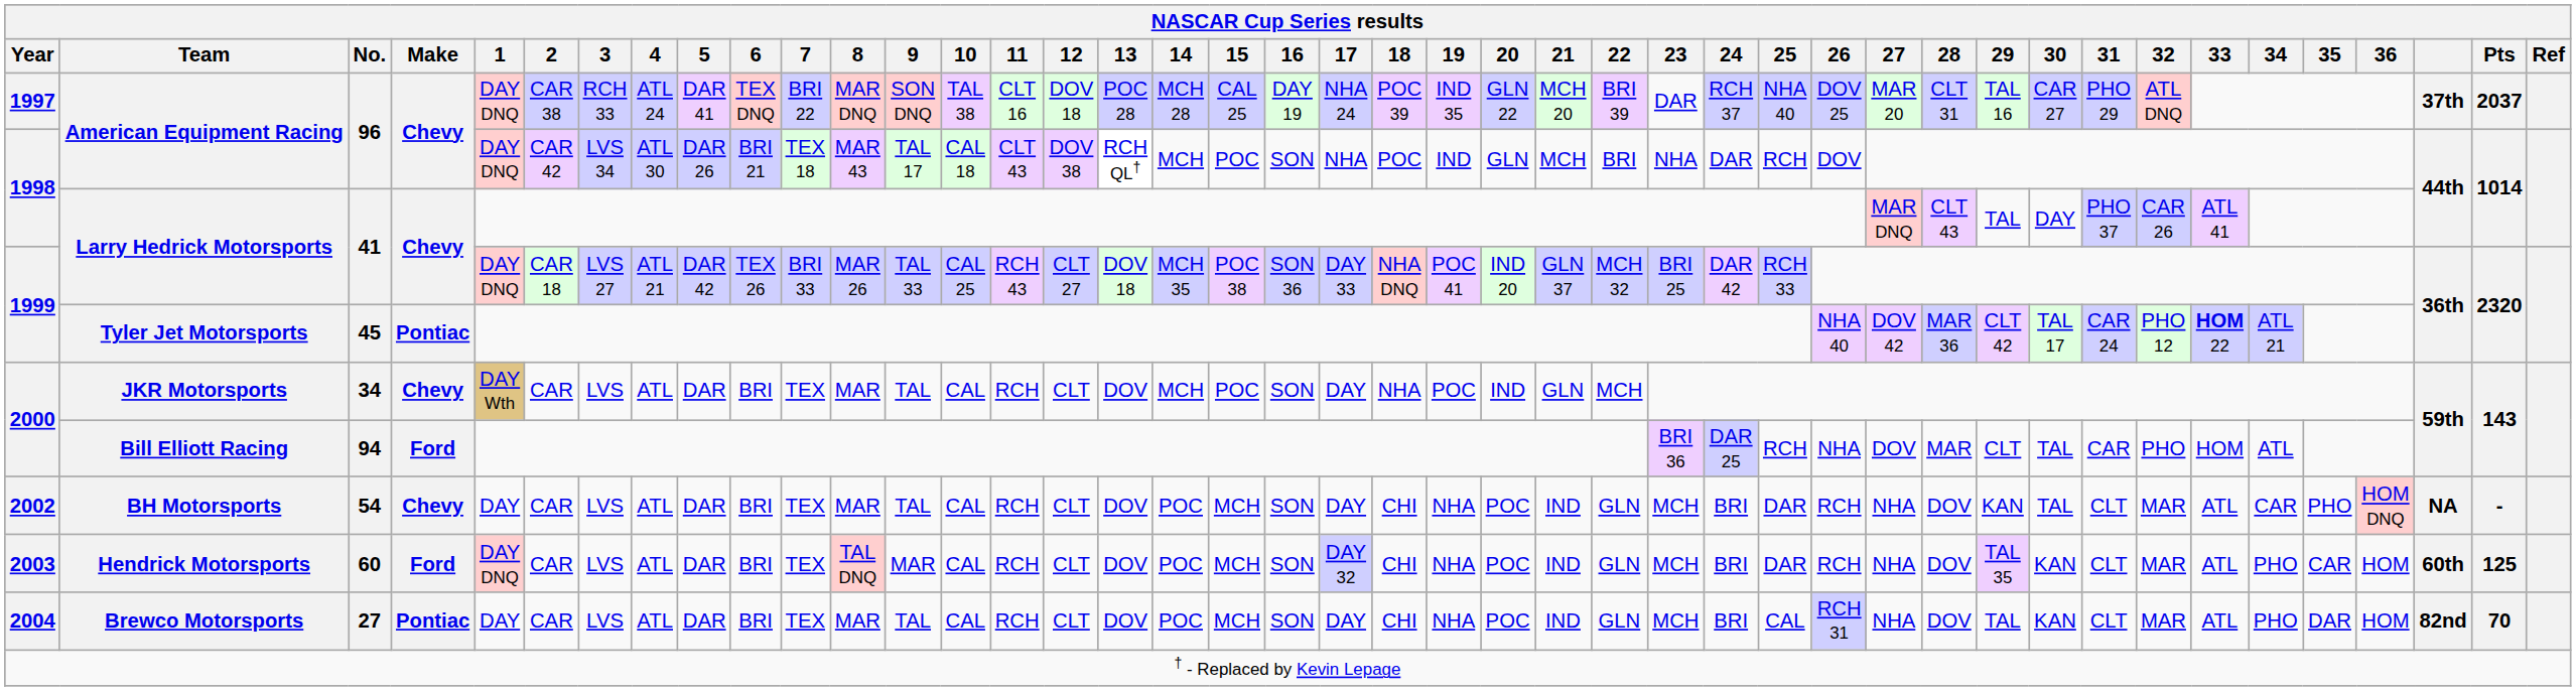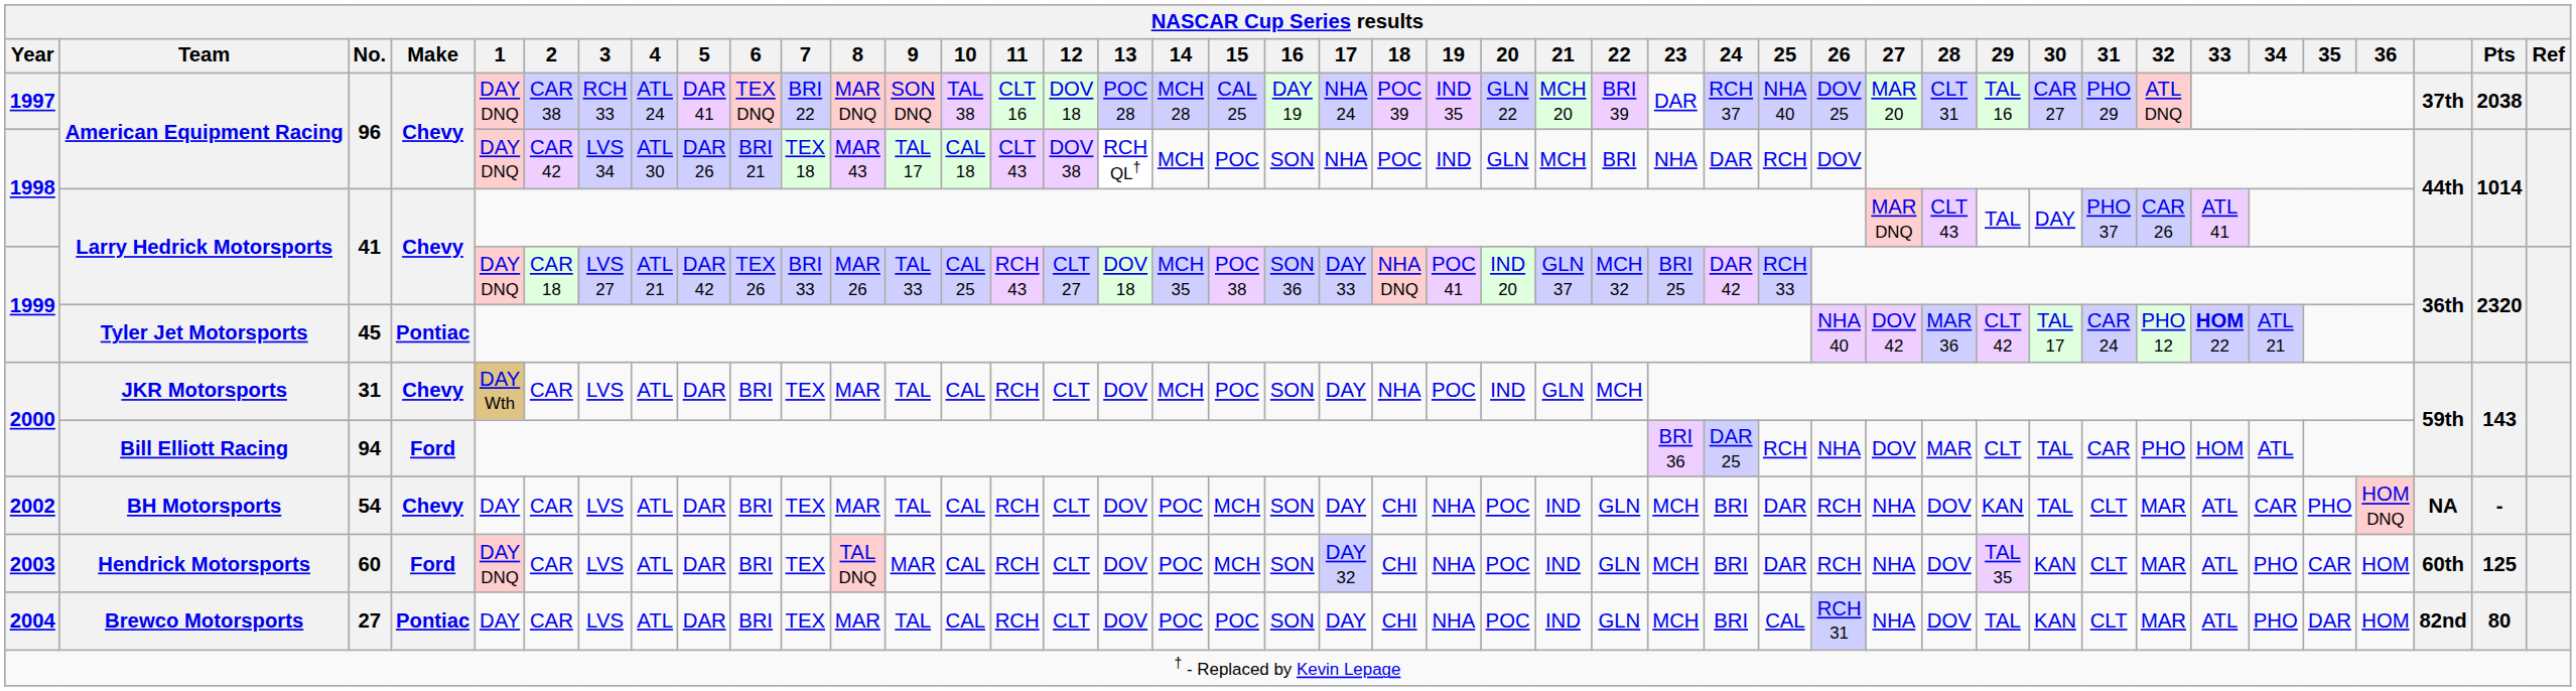 <table class="wikitable" style="text-align:center; font-size:75%">
 <tr>
 <th colspan=45><a href='#'>NASCAR Cup Series</a> results</th>
 </tr>
 <tr>
 <th>Year</th>
 <th>Team</th>
 <th>No.</th>
 <th>Make</th>
 <th>1</th>
 <th>2</th>
 <th>3</th>
 <th>4</th>
 <th>5</th>
 <th>6</th>
 <th>7</th>
 <th>8</th>
 <th>9</th>
 <th>10</th>
 <th>11</th>
 <th>12</th>
 <th>13</th>
 <th>14</th>
 <th>15</th>
 <th>16</th>
 <th>17</th>
 <th>18</th>
 <th>19</th>
 <th>20</th>
 <th>21</th>
 <th>22</th>
 <th>23</th>
 <th>24</th>
 <th>25</th>
 <th>26</th>
 <th>27</th>
 <th>28</th>
 <th>29</th>
 <th>30</th>
 <th>31</th>
 <th>32</th>
 <th>33</th>
 <th>34</th>
 <th>35</th>
 <th>36</th>
 <th></th>
 <th>Pts</th>
 <th>Ref</th>
 </tr>
 <tr>
 <th><a href='#'>1997</a></th>
 <th rowspan=2><a href='#'>American Equipment Racing</a></th>
 <th rowspan=2>96</th>
 <th rowspan=2><a href='#'>Chevy</a></th>
 <td style="background:#FFCFCF;"><a href='#'>DAY</a><br><small>DNQ</small></td>
 <td style="background:#CFCFFF;"><a href='#'>CAR</a><br><small>38</small></td>
 <td style="background:#CFCFFF;"><a href='#'>RCH</a><br><small>33</small></td>
 <td style="background:#CFCFFF;"><a href='#'>ATL</a><br><small>24</small></td>
 <td style="background:#EFCFFF;"><a href='#'>DAR</a><br><small>41</small></td>
 <td style="background:#FFCFCF;"><a href='#'>TEX</a><br><small>DNQ</small></td>
 <td style="background:#CFCFFF;"><a href='#'>BRI</a><br><small>22</small></td>
 <td style="background:#FFCFCF;"><a href='#'>MAR</a><br><small>DNQ</small></td>
 <td style="background:#FFCFCF;"><a href='#'>SON</a><br><small>DNQ</small></td>
 <td style="background:#EFCFFF;"><a href='#'>TAL</a><br><small>38</small></td>
 <td style="background:#DFFFDF;"><a href='#'>CLT</a><br><small>16</small></td>
 <td style="background:#DFFFDF;"><a href='#'>DOV</a><br><small>18</small></td>
 <td style="background:#CFCFFF;"><a href='#'>POC</a><br><small>28</small></td>
 <td style="background:#CFCFFF;"><a href='#'>MCH</a><br><small>28</small></td>
 <td style="background:#CFCFFF;"><a href='#'>CAL</a><br><small>25</small></td>
 <td style="background:#DFFFDF;"><a href='#'>DAY</a><br><small>19</small></td>
 <td style="background:#CFCFFF;"><a href='#'>NHA</a><br><small>24</small></td>
 <td style="background:#EFCFFF;"><a href='#'>POC</a><br><small>39</small></td>
 <td style="background:#EFCFFF;"><a href='#'>IND</a><br><small>35</small></td>
 <td style="background:#CFCFFF;"><a href='#'>GLN</a><br><small>22</small></td>
 <td style="background:#DFFFDF;"><a href='#'>MCH</a><br><small>20</small></td>
 <td style="background:#EFCFFF;"><a href='#'>BRI</a><br><small>39</small></td>
 <td><a href='#'>DAR</a></td>
 <td style="background:#CFCFFF;"><a href='#'>RCH</a><br><small>37</small></td>
 <td style="background:#CFCFFF;"><a href='#'>NHA</a><br><small>40</small></td>
 <td style="background:#CFCFFF;"><a href='#'>DOV</a><br><small>25</small></td>
 <td style="background:#DFFFDF;"><a href='#'>MAR</a><br><small>20</small></td>
 <td style="background:#CFCFFF;"><a href='#'>CLT</a><br><small>31</small></td>
 <td style="background:#DFFFDF;"><a href='#'>TAL</a><br><small>16</small></td>
 <td style="background:#CFCFFF;"><a href='#'>CAR</a><br><small>27</small></td>
 <td style="background:#CFCFFF;"><a href='#'>PHO</a><br><small>29</small></td>
 <td style="background:#FFCFCF;"><a href='#'>ATL</a><br><small>DNQ</small></td>
 <td colspan=4></td>
 <th>37th</th>
-<th>2037</th>
+<th>2038</th>
 <th></th>
 </tr>
 <tr>
 <th rowspan=2><a href='#'>1998</a></th>
 <td style="background:#FFCFCF;"><a href='#'>DAY</a><br><small>DNQ</small></td>
 <td style="background:#EFCFFF;"><a href='#'>CAR</a><br><small>42</small></td>
 <td style="background:#CFCFFF;"><a href='#'>LVS</a><br><small>34</small></td>
 <td style="background:#CFCFFF;"><a href='#'>ATL</a><br><small>30</small></td>
 <td style="background:#CFCFFF;"><a href='#'>DAR</a><br><small>26</small></td>
 <td style="background:#CFCFFF;"><a href='#'>BRI</a><br><small>21</small></td>
 <td style="background:#DFFFDF;"><a href='#'>TEX</a><br><small>18</small></td>
 <td style="background:#EFCFFF;"><a href='#'>MAR</a><br><small>43</small></td>
 <td style="background:#DFFFDF;"><a href='#'>TAL</a><br><small>17</small></td>
 <td style="background:#DFFFDF;"><a href='#'>CAL</a><br><small>18</small></td>
 <td style="background:#EFCFFF;"><a href='#'>CLT</a><br><small>43</small></td>
 <td style="background:#EFCFFF;"><a href='#'>DOV</a><br><small>38</small></td>
 <td style="background:#FFFFFF;"><a href='#'>RCH</a><br><small>QL<sup>†</sup></small></td>
 <td><a href='#'>MCH</a></td>
 <td><a href='#'>POC</a></td>
 <td><a href='#'>SON</a></td>
 <td><a href='#'>NHA</a></td>
 <td><a href='#'>POC</a></td>
 <td><a href='#'>IND</a></td>
 <td><a href='#'>GLN</a></td>
 <td><a href='#'>MCH</a></td>
 <td><a href='#'>BRI</a></td>
 <td><a href='#'>NHA</a></td>
 <td><a href='#'>DAR</a></td>
 <td><a href='#'>RCH</a></td>
 <td><a href='#'>DOV</a></td>
 <td colspan=10></td>
 <th rowspan=2>44th</th>
 <th rowspan=2>1014</th>
 <th rowspan=2></th>
 </tr>
 <tr>
 <th rowspan=2><a href='#'>Larry Hedrick Motorsports</a></th>
 <th rowspan=2>41</th>
 <th rowspan=2><a href='#'>Chevy</a></th>
 <td colspan=26></td>
 <td style="background:#FFCFCF;"><a href='#'>MAR</a><br><small>DNQ</small></td>
 <td style="background:#EFCFFF;"><a href='#'>CLT</a><br><small>43</small></td>
 <td><a href='#'>TAL</a></td>
 <td><a href='#'>DAY</a></td>
 <td style="background:#CFCFFF;"><a href='#'>PHO</a><br><small>37</small></td>
 <td style="background:#CFCFFF;"><a href='#'>CAR</a><br><small>26</small></td>
 <td style="background:#EFCFFF;"><a href='#'>ATL</a><br><small>41</small></td>
 <td colspan=3></td>
 </tr>
 <tr>
 <th rowspan=2><a href='#'>1999</a></th>
 <td style="background:#FFCFCF;"><a href='#'>DAY</a><br><small>DNQ</small></td>
 <td style="background:#DFFFDF;"><a href='#'>CAR</a><br><small>18</small></td>
 <td style="background:#CFCFFF;"><a href='#'>LVS</a><br><small>27</small></td>
 <td style="background:#CFCFFF;"><a href='#'>ATL</a><br><small>21</small></td>
 <td style="background:#CFCFFF;"><a href='#'>DAR</a><br><small>42</small></td>
 <td style="background:#CFCFFF;"><a href='#'>TEX</a><br><small>26</small></td>
 <td style="background:#CFCFFF;"><a href='#'>BRI</a><br><small>33</small></td>
 <td style="background:#CFCFFF;"><a href='#'>MAR</a><br><small>26</small></td>
 <td style="background:#CFCFFF;"><a href='#'>TAL</a><br><small>33</small></td>
 <td style="background:#CFCFFF;"><a href='#'>CAL</a><br><small>25</small></td>
 <td style="background:#EFCFFF;"><a href='#'>RCH</a><br><small>43</small></td>
 <td style="background:#CFCFFF;"><a href='#'>CLT</a><br><small>27</small></td>
 <td style="background:#DFFFDF;"><a href='#'>DOV</a><br><small>18</small></td>
 <td style="background:#CFCFFF;"><a href='#'>MCH</a><br><small>35</small></td>
 <td style="background:#EFCFFF;"><a href='#'>POC</a><br><small>38</small></td>
 <td style="background:#CFCFFF;"><a href='#'>SON</a><br><small>36</small></td>
 <td style="background:#CFCFFF;"><a href='#'>DAY</a><br><small>33</small></td>
 <td style="background:#FFCFCF;"><a href='#'>NHA</a><br><small>DNQ</small></td>
 <td style="background:#EFCFFF;"><a href='#'>POC</a><br><small>41</small></td>
 <td style="background:#DFFFDF;"><a href='#'>IND</a><br><small>20</small></td>
 <td style="background:#CFCFFF;"><a href='#'>GLN</a><br><small>37</small></td>
 <td style="background:#CFCFFF;"><a href='#'>MCH</a><br><small>32</small></td>
 <td style="background:#CFCFFF;"><a href='#'>BRI</a><br><small>25</small></td>
 <td style="background:#EFCFFF;"><a href='#'>DAR</a><br><small>42</small></td>
 <td style="background:#CFCFFF;"><a href='#'>RCH</a><br><small>33</small></td>
 <td colspan=11></td>
 <th rowspan=2>36th</th>
 <th rowspan=2>2320</th>
 <th rowspan=2></th>
 </tr>
 <tr>
 <th><a href='#'>Tyler Jet Motorsports</a></th>
 <th>45</th>
 <th><a href='#'>Pontiac</a></th>
 <td colspan=25></td>
 <td style="background:#EFCFFF;"><a href='#'>NHA</a><br><small>40</small></td>
 <td style="background:#EFCFFF;"><a href='#'>DOV</a><br><small>42</small></td>
 <td style="background:#CFCFFF;"><a href='#'>MAR</a><br><small>36</small></td>
 <td style="background:#EFCFFF;"><a href='#'>CLT</a><br><small>42</small></td>
 <td style="background:#DFFFDF;"><a href='#'>TAL</a><br><small>17</small></td>
 <td style="background:#CFCFFF;"><a href='#'>CAR</a><br><small>24</small></td>
 <td style="background:#DFFFDF;"><a href='#'>PHO</a><br><small>12</small></td>
 <td style="background:#CFCFFF;"><strong><a href='#'>HOM</a></strong><br><small>22</small></td>
 <td style="background:#CFCFFF;"><a href='#'>ATL</a><br><small>21</small></td>
 <td colspan=2></td>
 </tr>
 <tr>
 <th rowspan=2><a href='#'>2000</a></th>
 <th><a href='#'>JKR Motorsports</a></th>
-<th>34</th>
+<th>31</th>
 <th><a href='#'>Chevy</a></th>
 <td style="background:#DFC484;"><a href='#'>DAY</a><br><small>Wth</small></td>
 <td><a href='#'>CAR</a></td>
 <td><a href='#'>LVS</a></td>
 <td><a href='#'>ATL</a></td>
 <td><a href='#'>DAR</a></td>
 <td><a href='#'>BRI</a></td>
 <td><a href='#'>TEX</a></td>
 <td><a href='#'>MAR</a></td>
 <td><a href='#'>TAL</a></td>
 <td><a href='#'>CAL</a></td>
 <td><a href='#'>RCH</a></td>
 <td><a href='#'>CLT</a></td>
 <td><a href='#'>DOV</a></td>
 <td><a href='#'>MCH</a></td>
 <td><a href='#'>POC</a></td>
 <td><a href='#'>SON</a></td>
 <td><a href='#'>DAY</a></td>
 <td><a href='#'>NHA</a></td>
 <td><a href='#'>POC</a></td>
 <td><a href='#'>IND</a></td>
 <td><a href='#'>GLN</a></td>
 <td><a href='#'>MCH</a></td>
 <td colspan=14></td>
 <th rowspan=2>59th</th>
 <th rowspan=2>143</th>
 <th rowspan=2></th>
 </tr>
 <tr>
 <th><a href='#'>Bill Elliott Racing</a></th>
 <th>94</th>
 <th><a href='#'>Ford</a></th>
 <td colspan=22></td>
 <td style="background:#EFCFFF;"><a href='#'>BRI</a><br><small>36</small></td>
 <td style="background:#CFCFFF;"><a href='#'>DAR</a><br><small>25</small></td>
 <td><a href='#'>RCH</a></td>
 <td><a href='#'>NHA</a></td>
 <td><a href='#'>DOV</a></td>
 <td><a href='#'>MAR</a></td>
 <td><a href='#'>CLT</a></td>
 <td><a href='#'>TAL</a></td>
 <td><a href='#'>CAR</a></td>
 <td><a href='#'>PHO</a></td>
 <td><a href='#'>HOM</a></td>
 <td><a href='#'>ATL</a></td>
 <td colspan=2></td>
 </tr>
 <tr>
 <th><a href='#'>2002</a></th>
 <th><a href='#'>BH Motorsports</a></th>
 <th>54</th>
 <th><a href='#'>Chevy</a></th>
 <td><a href='#'>DAY</a></td>
 <td><a href='#'>CAR</a></td>
 <td><a href='#'>LVS</a></td>
 <td><a href='#'>ATL</a></td>
 <td><a href='#'>DAR</a></td>
 <td><a href='#'>BRI</a></td>
 <td><a href='#'>TEX</a></td>
 <td><a href='#'>MAR</a></td>
 <td><a href='#'>TAL</a></td>
 <td><a href='#'>CAL</a></td>
 <td><a href='#'>RCH</a></td>
 <td><a href='#'>CLT</a></td>
 <td><a href='#'>DOV</a></td>
 <td><a href='#'>POC</a></td>
 <td><a href='#'>MCH</a></td>
 <td><a href='#'>SON</a></td>
 <td><a href='#'>DAY</a></td>
 <td><a href='#'>CHI</a></td>
 <td><a href='#'>NHA</a></td>
 <td><a href='#'>POC</a></td>
 <td><a href='#'>IND</a></td>
 <td><a href='#'>GLN</a></td>
 <td><a href='#'>MCH</a></td>
 <td><a href='#'>BRI</a></td>
 <td><a href='#'>DAR</a></td>
 <td><a href='#'>RCH</a></td>
 <td><a href='#'>NHA</a></td>
 <td><a href='#'>DOV</a></td>
 <td><a href='#'>KAN</a></td>
 <td><a href='#'>TAL</a></td>
 <td><a href='#'>CLT</a></td>
 <td><a href='#'>MAR</a></td>
 <td><a href='#'>ATL</a></td>
 <td><a href='#'>CAR</a></td>
 <td><a href='#'>PHO</a></td>
 <td style="background:#FFCFCF;"><a href='#'>HOM</a><br><small>DNQ</small></td>
 <th>NA</th>
 <th>-</th>
 <th></th>
 </tr>
 <tr>
 <th><a href='#'>2003</a></th>
 <th><a href='#'>Hendrick Motorsports</a></th>
 <th>60</th>
 <th><a href='#'>Ford</a></th>
 <td style="background:#FFCFCF;"><a href='#'>DAY</a><br><small>DNQ</small></td>
 <td><a href='#'>CAR</a></td>
 <td><a href='#'>LVS</a></td>
 <td><a href='#'>ATL</a></td>
 <td><a href='#'>DAR</a></td>
 <td><a href='#'>BRI</a></td>
 <td><a href='#'>TEX</a></td>
 <td style="background:#FFCFCF;"><a href='#'>TAL</a><br><small>DNQ</small></td>
 <td><a href='#'>MAR</a></td>
 <td><a href='#'>CAL</a></td>
 <td><a href='#'>RCH</a></td>
 <td><a href='#'>CLT</a></td>
 <td><a href='#'>DOV</a></td>
 <td><a href='#'>POC</a></td>
 <td><a href='#'>MCH</a></td>
 <td><a href='#'>SON</a></td>
 <td style="background:#CFCFFF;"><a href='#'>DAY</a><br><small>32</small></td>
 <td><a href='#'>CHI</a></td>
 <td><a href='#'>NHA</a></td>
 <td><a href='#'>POC</a></td>
 <td><a href='#'>IND</a></td>
 <td><a href='#'>GLN</a></td>
 <td><a href='#'>MCH</a></td>
 <td><a href='#'>BRI</a></td>
 <td><a href='#'>DAR</a></td>
 <td><a href='#'>RCH</a></td>
 <td><a href='#'>NHA</a></td>
 <td><a href='#'>DOV</a></td>
 <td style="background:#EFCFFF;"><a href='#'>TAL</a><br><small>35</small></td>
 <td><a href='#'>KAN</a></td>
 <td><a href='#'>CLT</a></td>
 <td><a href='#'>MAR</a></td>
 <td><a href='#'>ATL</a></td>
 <td><a href='#'>PHO</a></td>
 <td><a href='#'>CAR</a></td>
 <td><a href='#'>HOM</a></td>
 <th>60th</th>
 <th>125</th>
 <th></th>
 </tr>
 <tr>
 <th><a href='#'>2004</a></th>
 <th><a href='#'>Brewco Motorsports</a></th>
 <th>27</th>
 <th><a href='#'>Pontiac</a></th>
 <td><a href='#'>DAY</a></td>
 <td><a href='#'>CAR</a></td>
 <td><a href='#'>LVS</a></td>
 <td><a href='#'>ATL</a></td>
 <td><a href='#'>DAR</a></td>
 <td><a href='#'>BRI</a></td>
 <td><a href='#'>TEX</a></td>
 <td><a href='#'>MAR</a></td>
 <td><a href='#'>TAL</a></td>
 <td><a href='#'>CAL</a></td>
 <td><a href='#'>RCH</a></td>
 <td><a href='#'>CLT</a></td>
 <td><a href='#'>DOV</a></td>
 <td><a href='#'>POC</a></td>
-<td><a href='#'>MCH</a></td>
+<td><a href='#'>POC</a></td>
 <td><a href='#'>SON</a></td>
 <td><a href='#'>DAY</a></td>
 <td><a href='#'>CHI</a></td>
 <td><a href='#'>NHA</a></td>
 <td><a href='#'>POC</a></td>
 <td><a href='#'>IND</a></td>
 <td><a href='#'>GLN</a></td>
 <td><a href='#'>MCH</a></td>
 <td><a href='#'>BRI</a></td>
 <td><a href='#'>CAL</a></td>
 <td style="background:#CFCFFF;"><a href='#'>RCH</a><br><small>31</small></td>
 <td><a href='#'>NHA</a></td>
 <td><a href='#'>DOV</a></td>
 <td><a href='#'>TAL</a></td>
 <td><a href='#'>KAN</a></td>
 <td><a href='#'>CLT</a></td>
 <td><a href='#'>MAR</a></td>
 <td><a href='#'>ATL</a></td>
 <td><a href='#'>PHO</a></td>
 <td><a href='#'>DAR</a></td>
 <td><a href='#'>HOM</a></td>
 <th>82nd</th>
-<th>70</th>
+<th>80</th>
 <th></th>
 </tr>
 <tr>
 <td colspan=43><small><sup>†</sup> - Replaced by <a href='#'>Kevin Lepage</a></small></td>
 </tr>
 </table>
